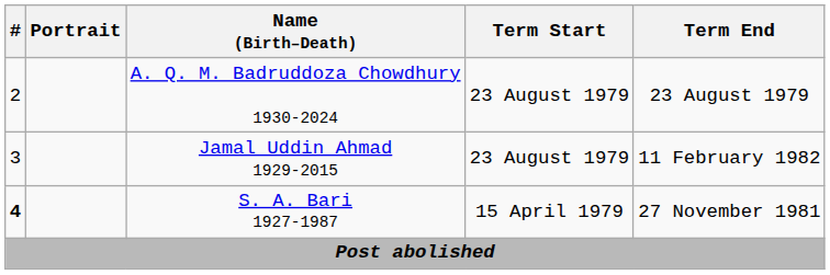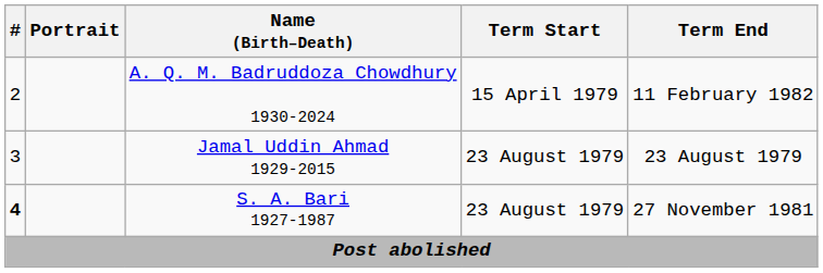 <table class="wikitable" style="text-align:center">
 <tr>
 <th>#</th>
 <th>Portrait</th>
 <th>Name<br><strong><small>(Birth–Death)</small></strong></th>
 <th>Term Start</th>
 <th>Term End</th>
 </tr>
 <tr>
 <td>2</td>
 <td></td>
 <td><a href='#'>A. Q. M. Badruddoza Chowdhury</a><br><br><small>1930-2024</small></td>
-<td>23 August 1979</td>
-<td>23 August 1979</td>
+<td>15 April 1979</td>
+<td>11 February 1982</td>
 </tr>
 <tr>
 <td>3</td>
 <td></td>
 <td><a href='#'>Jamal Uddin Ahmad</a><br><small>1929-2015</small></td>
 <td>23 August 1979</td>
-<td>11 February 1982</td>
+<td>23 August 1979</td>
 </tr>
 <tr>
 <td><strong>4</strong></td>
 <td></td>
 <td><a href='#'>S. A. Bari</a><br><small>1927-1987</small></td>
-<td>15 April 1979</td>
+<td>23 August 1979</td>
 <td>27 November 1981</td>
 </tr>
 <tr>
 <td colspan=8 style="background:#B9B9B9; text-align:center;"><strong><em>Post abolished</em></strong></td>
 </tr>
 <tr>
 </tr>
 </table>
